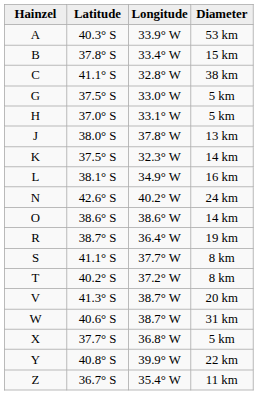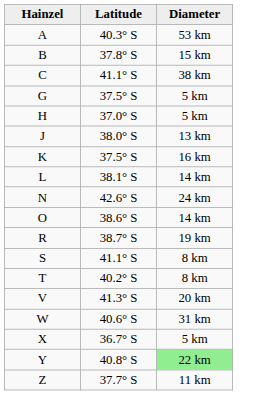 <table class="wikitable">
 <tr>
 <th width="25%" style="background:#eeeeee;">Hainzel</th>
 <th width="25%" style="background:#eeeeee;">Latitude</th>
-<th width="25%" style="background:#eeeeee;">Longitude</th>
 <th width="25%" style="background:#eeeeee;">Diameter</th>
 </tr>
 <tr>
 <td align="center">A</td>
 <td align="center">40.3° S</td>
-<td align="center">33.9° W</td>
 <td align="center">53 km</td>
 </tr>
 <tr>
 <td align="center">B</td>
 <td align="center">37.8° S</td>
-<td align="center">33.4° W</td>
 <td align="center">15 km</td>
 </tr>
 <tr>
 <td align="center">C</td>
 <td align="center">41.1° S</td>
-<td align="center">32.8° W</td>
 <td align="center">38 km</td>
 </tr>
 <tr>
 <td align="center">G</td>
 <td align="center">37.5° S</td>
-<td align="center">33.0° W</td>
 <td align="center">5 km</td>
 </tr>
 <tr>
 <td align="center">H</td>
 <td align="center">37.0° S</td>
-<td align="center">33.1° W</td>
 <td align="center">5 km</td>
 </tr>
 <tr>
 <td align="center">J</td>
 <td align="center">38.0° S</td>
-<td align="center">37.8° W</td>
 <td align="center">13 km</td>
 </tr>
 <tr>
 <td align="center">K</td>
 <td align="center">37.5° S</td>
-<td align="center">32.3° W</td>
-<td align="center">14 km</td>
+<td align="center">16 km</td>
 </tr>
 <tr>
 <td align="center">L</td>
 <td align="center">38.1° S</td>
-<td align="center">34.9° W</td>
-<td align="center">16 km</td>
+<td align="center">14 km</td>
 </tr>
 <tr>
 <td align="center">N</td>
 <td align="center">42.6° S</td>
-<td align="center">40.2° W</td>
 <td align="center">24 km</td>
 </tr>
 <tr>
 <td align="center">O</td>
 <td align="center">38.6° S</td>
-<td align="center">38.6° W</td>
 <td align="center">14 km</td>
 </tr>
 <tr>
 <td align="center">R</td>
 <td align="center">38.7° S</td>
-<td align="center">36.4° W</td>
 <td align="center">19 km</td>
 </tr>
 <tr>
 <td align="center">S</td>
 <td align="center">41.1° S</td>
-<td align="center">37.7° W</td>
 <td align="center">8 km</td>
 </tr>
 <tr>
 <td align="center">T</td>
 <td align="center">40.2° S</td>
-<td align="center">37.2° W</td>
 <td align="center">8 km</td>
 </tr>
 <tr>
 <td align="center">V</td>
 <td align="center">41.3° S</td>
-<td align="center">38.7° W</td>
 <td align="center">20 km</td>
 </tr>
 <tr>
 <td align="center">W</td>
 <td align="center">40.6° S</td>
-<td align="center">38.7° W</td>
 <td align="center">31 km</td>
 </tr>
 <tr>
 <td align="center">X</td>
-<td align="center">37.7° S</td>
-<td align="center">36.8° W</td>
+<td align="center">36.7° S</td>
 <td align="center">5 km</td>
 </tr>
 <tr>
 <td align="center">Y</td>
 <td align="center">40.8° S</td>
-<td align="center">39.9° W</td>
-<td align="center">22 km</td>
+<td align="center" style="background: lightgreen;">22 km</td>
 </tr>
 <tr>
 <td align="center">Z</td>
-<td align="center">36.7° S</td>
-<td align="center">35.4° W</td>
+<td align="center">37.7° S</td>
 <td align="center">11 km</td>
 </tr>
 </table>
